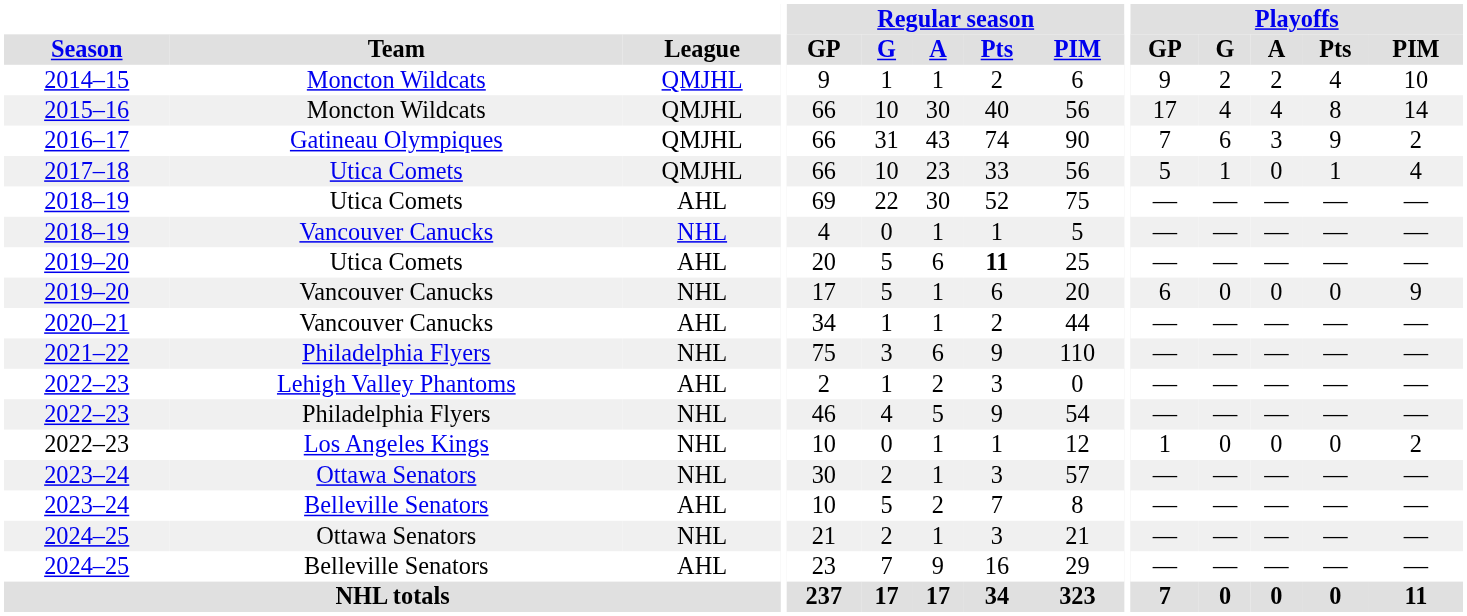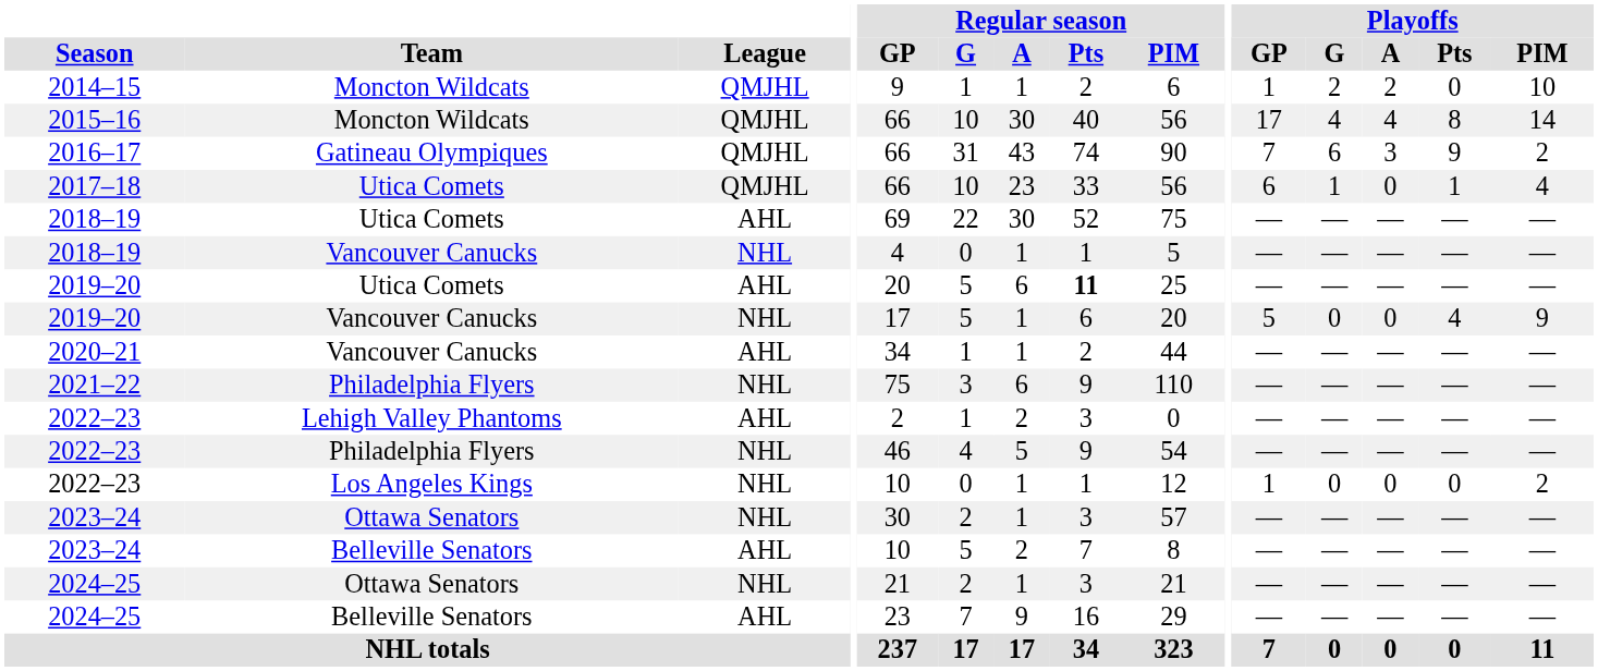 <table border="0" cellpadding="1" cellspacing="0" style="text-align:center; width:60em;">
 <tr bgcolor="#e0e0e0">
 <th colspan="3" bgcolor="#ffffff"></th>
 <th rowspan="99" bgcolor="#ffffff"></th>
 <th colspan="5"><a href='#'>Regular season</a></th>
 <th rowspan="99" bgcolor="#ffffff"></th>
 <th colspan="5"><a href='#'>Playoffs</a></th>
 </tr>
 <tr bgcolor="#e0e0e0">
 <th><a href='#'>Season</a></th>
 <th>Team</th>
 <th>League</th>
 <th>GP</th>
 <th><a href='#'>G</a></th>
 <th><a href='#'>A</a></th>
 <th><a href='#'>Pts</a></th>
 <th><a href='#'>PIM</a></th>
 <th>GP</th>
 <th>G</th>
 <th>A</th>
 <th>Pts</th>
 <th>PIM</th>
 </tr>
 <tr>
 <td><a href='#'>2014–15</a></td>
 <td><a href='#'>Moncton Wildcats</a></td>
 <td><a href='#'>QMJHL</a></td>
 <td>9</td>
 <td>1</td>
 <td>1</td>
 <td>2</td>
 <td>6</td>
-<td>9</td>
+<td>1</td>
 <td>2</td>
 <td>2</td>
-<td>4</td>
+<td>0</td>
 <td>10</td>
 </tr>
 <tr bgcolor="#f0f0f0">
 <td><a href='#'>2015–16</a></td>
 <td>Moncton Wildcats</td>
 <td>QMJHL</td>
 <td>66</td>
 <td>10</td>
 <td>30</td>
 <td>40</td>
 <td>56</td>
 <td>17</td>
 <td>4</td>
 <td>4</td>
 <td>8</td>
 <td>14</td>
 </tr>
 <tr>
 <td><a href='#'>2016–17</a></td>
 <td><a href='#'>Gatineau Olympiques</a></td>
 <td>QMJHL</td>
 <td>66</td>
 <td>31</td>
 <td>43</td>
 <td>74</td>
 <td>90</td>
 <td>7</td>
 <td>6</td>
 <td>3</td>
 <td>9</td>
 <td>2</td>
 </tr>
 <tr bgcolor="#f0f0f0">
 <td><a href='#'>2017–18</a></td>
 <td><a href='#'>Utica Comets</a></td>
 <td>QMJHL</td>
 <td>66</td>
 <td>10</td>
 <td>23</td>
 <td>33</td>
 <td>56</td>
-<td>5</td>
+<td>6</td>
 <td>1</td>
 <td>0</td>
 <td>1</td>
 <td>4</td>
 </tr>
 <tr>
 <td><a href='#'>2018–19</a></td>
 <td>Utica Comets</td>
 <td>AHL</td>
 <td>69</td>
 <td>22</td>
 <td>30</td>
 <td>52</td>
 <td>75</td>
 <td>—</td>
 <td>—</td>
 <td>—</td>
 <td>—</td>
 <td>—</td>
 </tr>
 <tr bgcolor="#f0f0f0">
 <td><a href='#'>2018–19</a></td>
 <td><a href='#'>Vancouver Canucks</a></td>
 <td><a href='#'>NHL</a></td>
 <td>4</td>
 <td>0</td>
 <td>1</td>
 <td>1</td>
 <td>5</td>
 <td>—</td>
 <td>—</td>
 <td>—</td>
 <td>—</td>
 <td>—</td>
 </tr>
 <tr>
 <td><a href='#'>2019–20</a></td>
 <td>Utica Comets</td>
 <td>AHL</td>
 <td>20</td>
 <td>5</td>
 <td>6</td>
 <td><strong>11</strong></td>
 <td>25</td>
 <td>—</td>
 <td>—</td>
 <td>—</td>
 <td>—</td>
 <td>—</td>
 </tr>
 <tr bgcolor="#f0f0f0">
 <td><a href='#'>2019–20</a></td>
 <td>Vancouver Canucks</td>
 <td>NHL</td>
 <td>17</td>
 <td>5</td>
 <td>1</td>
 <td>6</td>
 <td>20</td>
-<td>6</td>
+<td>5</td>
 <td>0</td>
 <td>0</td>
-<td>0</td>
+<td>4</td>
 <td>9</td>
 </tr>
 <tr>
 <td><a href='#'>2020–21</a></td>
 <td>Vancouver Canucks</td>
 <td>AHL</td>
 <td>34</td>
 <td>1</td>
 <td>1</td>
 <td>2</td>
 <td>44</td>
 <td>—</td>
 <td>—</td>
 <td>—</td>
 <td>—</td>
 <td>—</td>
 </tr>
 <tr bgcolor="#f0f0f0">
 <td><a href='#'>2021–22</a></td>
 <td><a href='#'>Philadelphia Flyers</a></td>
 <td>NHL</td>
 <td>75</td>
 <td>3</td>
 <td>6</td>
 <td>9</td>
 <td>110</td>
 <td>—</td>
 <td>—</td>
 <td>—</td>
 <td>—</td>
 <td>—</td>
 </tr>
 <tr>
 <td><a href='#'>2022–23</a></td>
 <td><a href='#'>Lehigh Valley Phantoms</a></td>
 <td>AHL</td>
 <td>2</td>
 <td>1</td>
 <td>2</td>
 <td>3</td>
 <td>0</td>
 <td>—</td>
 <td>—</td>
 <td>—</td>
 <td>—</td>
 <td>—</td>
 </tr>
 <tr bgcolor="#f0f0f0">
 <td><a href='#'>2022–23</a></td>
 <td>Philadelphia Flyers</td>
 <td>NHL</td>
 <td>46</td>
 <td>4</td>
 <td>5</td>
 <td>9</td>
 <td>54</td>
 <td>—</td>
 <td>—</td>
 <td>—</td>
 <td>—</td>
 <td>—</td>
 </tr>
 <tr>
 <td>2022–23</td>
 <td><a href='#'>Los Angeles Kings</a></td>
 <td>NHL</td>
 <td>10</td>
 <td>0</td>
 <td>1</td>
 <td>1</td>
 <td>12</td>
 <td>1</td>
 <td>0</td>
 <td>0</td>
 <td>0</td>
 <td>2</td>
 </tr>
 <tr bgcolor="#f0f0f0">
 <td><a href='#'>2023–24</a></td>
 <td><a href='#'>Ottawa Senators</a></td>
 <td>NHL</td>
 <td>30</td>
 <td>2</td>
 <td>1</td>
 <td>3</td>
 <td>57</td>
 <td>—</td>
 <td>—</td>
 <td>—</td>
 <td>—</td>
 <td>—</td>
 </tr>
 <tr>
 <td><a href='#'>2023–24</a></td>
 <td><a href='#'>Belleville Senators</a></td>
 <td>AHL</td>
 <td>10</td>
 <td>5</td>
 <td>2</td>
 <td>7</td>
 <td>8</td>
 <td>—</td>
 <td>—</td>
 <td>—</td>
 <td>—</td>
 <td>—</td>
 </tr>
 <tr bgcolor="#f0f0f0">
 <td><a href='#'>2024–25</a></td>
 <td>Ottawa Senators</td>
 <td>NHL</td>
 <td>21</td>
 <td>2</td>
 <td>1</td>
 <td>3</td>
 <td>21</td>
 <td>—</td>
 <td>—</td>
 <td>—</td>
 <td>—</td>
 <td>—</td>
 </tr>
 <tr>
 <td><a href='#'>2024–25</a></td>
 <td>Belleville Senators</td>
 <td>AHL</td>
 <td>23</td>
 <td>7</td>
 <td>9</td>
 <td>16</td>
 <td>29</td>
 <td>—</td>
 <td>—</td>
 <td>—</td>
 <td>—</td>
 <td>—</td>
 </tr>
 <tr bgcolor="#e0e0e0">
 <th colspan="3">NHL totals</th>
 <th>237</th>
 <th>17</th>
 <th>17</th>
 <th>34</th>
 <th>323</th>
 <th>7</th>
 <th>0</th>
 <th>0</th>
 <th>0</th>
 <th>11</th>
 </tr>
 </table>
